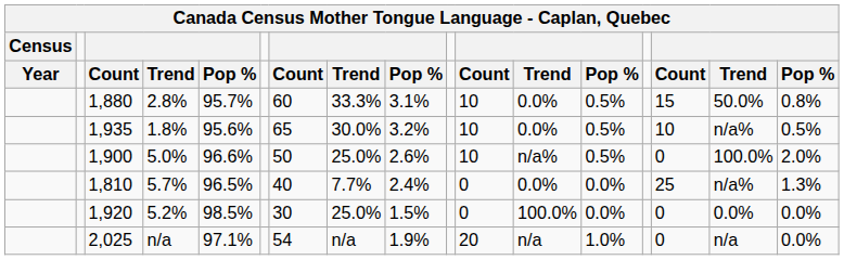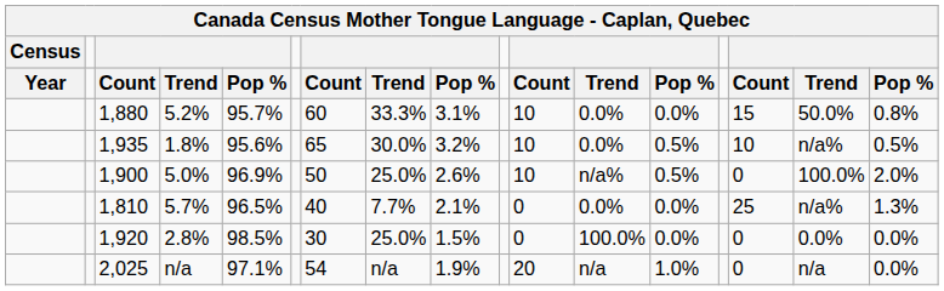 <table class="wikitable">
 <tr>
 <th colspan="19">Canada Census Mother Tongue Language - Caplan, Quebec</th>
 </tr>
 <tr>
 <th>Census</th>
 <td colspan="1"></td>
 <th colspan="3"></th>
 <td colspan="1"></td>
 <th colspan="3"></th>
 <td colspan="1"></td>
 <th colspan="3"></th>
 <td colspan="1"></td>
 <th colspan="3"></th>
 </tr>
 <tr>
 <th>Year</th>
 <td></td>
 <th>Count</th>
 <th>Trend</th>
 <th>Pop %</th>
 <td></td>
 <th>Count</th>
 <th>Trend</th>
 <th>Pop %</th>
 <td></td>
 <th>Count</th>
 <th>Trend</th>
 <th>Pop %</th>
 <td></td>
 <th>Count</th>
 <th>Trend</th>
 <th>Pop %</th>
 </tr>
 <tr>
 <td></td>
 <td></td>
 <td>1,880</td>
-<td> 2.8%</td>
+<td> 5.2%</td>
 <td>95.7%</td>
 <td></td>
 <td>60</td>
 <td> 33.3%</td>
 <td>3.1%</td>
 <td></td>
 <td>10</td>
 <td> 0.0%</td>
-<td>0.5%</td>
+<td>0.0%</td>
 <td></td>
 <td>15</td>
 <td> 50.0%</td>
 <td>0.8%</td>
 </tr>
 <tr>
 <td></td>
 <td></td>
 <td>1,935</td>
 <td> 1.8%</td>
 <td>95.6%</td>
 <td></td>
 <td>65</td>
 <td> 30.0%</td>
 <td>3.2%</td>
 <td></td>
 <td>10</td>
 <td> 0.0%</td>
 <td>0.5%</td>
 <td></td>
 <td>10</td>
 <td> n/a%</td>
 <td>0.5%</td>
 </tr>
 <tr>
 <td></td>
 <td></td>
 <td>1,900</td>
 <td> 5.0%</td>
-<td>96.6%</td>
+<td>96.9%</td>
 <td></td>
 <td>50</td>
 <td> 25.0%</td>
 <td>2.6%</td>
 <td></td>
 <td>10</td>
 <td> n/a%</td>
 <td>0.5%</td>
 <td></td>
 <td>0</td>
 <td> 100.0%</td>
 <td>2.0%</td>
 </tr>
 <tr>
 <td></td>
 <td></td>
 <td>1,810</td>
 <td> 5.7%</td>
 <td>96.5%</td>
 <td></td>
 <td>40</td>
 <td> 7.7%</td>
-<td>2.4%</td>
+<td>2.1%</td>
 <td></td>
 <td>0</td>
 <td> 0.0%</td>
 <td>0.0%</td>
 <td></td>
 <td>25</td>
 <td> n/a%</td>
 <td>1.3%</td>
 </tr>
 <tr>
 <td></td>
 <td></td>
 <td>1,920</td>
-<td> 5.2%</td>
+<td> 2.8%</td>
 <td>98.5%</td>
 <td></td>
 <td>30</td>
 <td> 25.0%</td>
 <td>1.5%</td>
 <td></td>
 <td>0</td>
 <td> 100.0%</td>
 <td>0.0%</td>
 <td></td>
 <td>0</td>
 <td> 0.0%</td>
 <td>0.0%</td>
 </tr>
 <tr>
 <td></td>
 <td></td>
 <td>2,025</td>
 <td>n/a</td>
 <td>97.1%</td>
 <td></td>
 <td>54</td>
 <td>n/a</td>
 <td>1.9%</td>
 <td></td>
 <td>20</td>
 <td>n/a</td>
 <td>1.0%</td>
 <td></td>
 <td>0</td>
 <td>n/a</td>
 <td>0.0%</td>
 </tr>
 </table>
